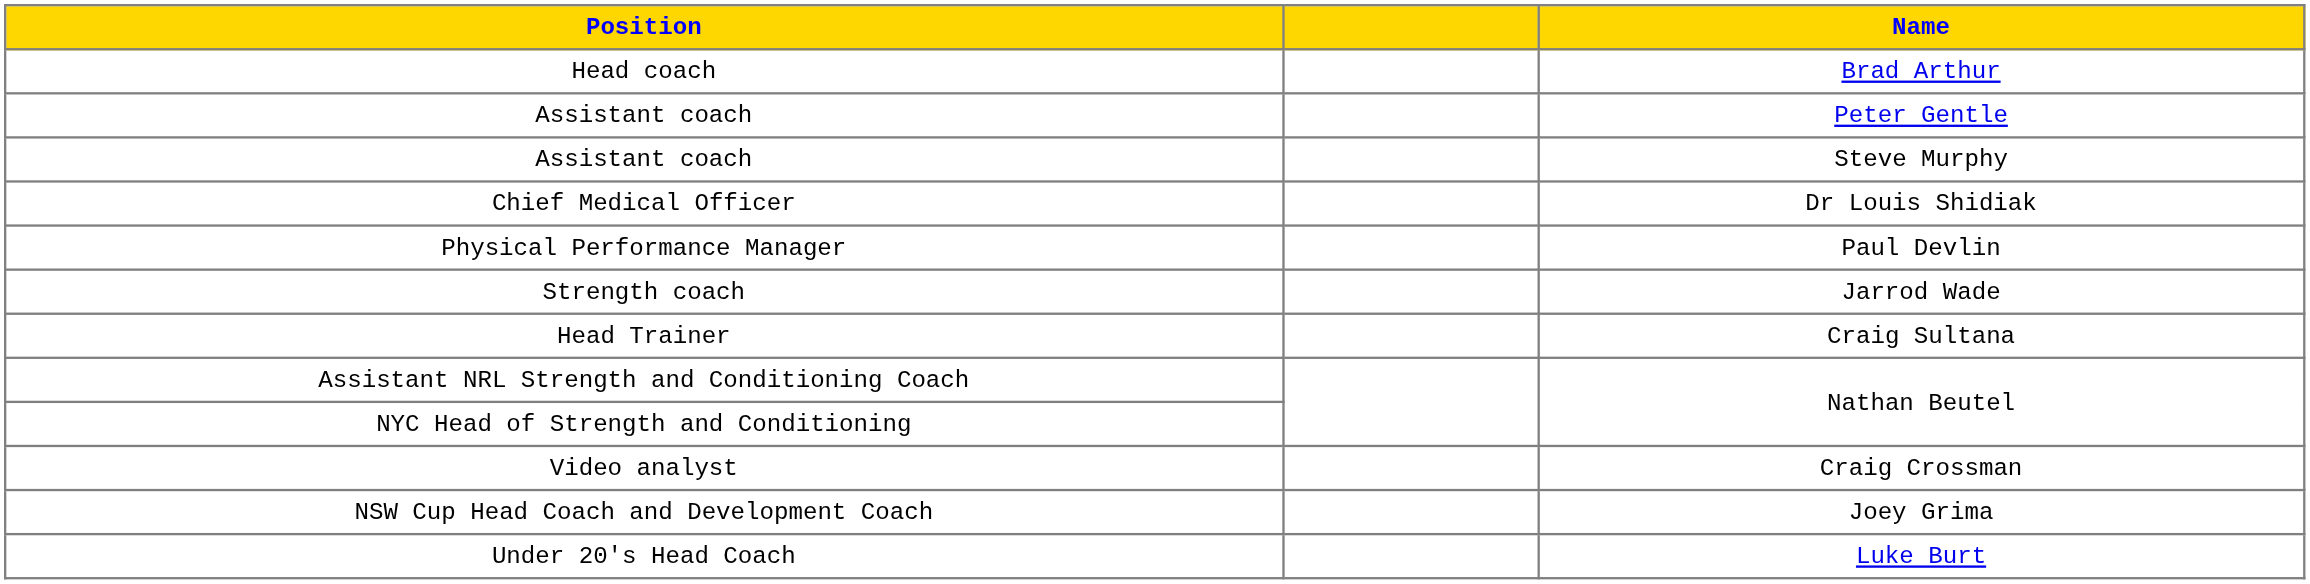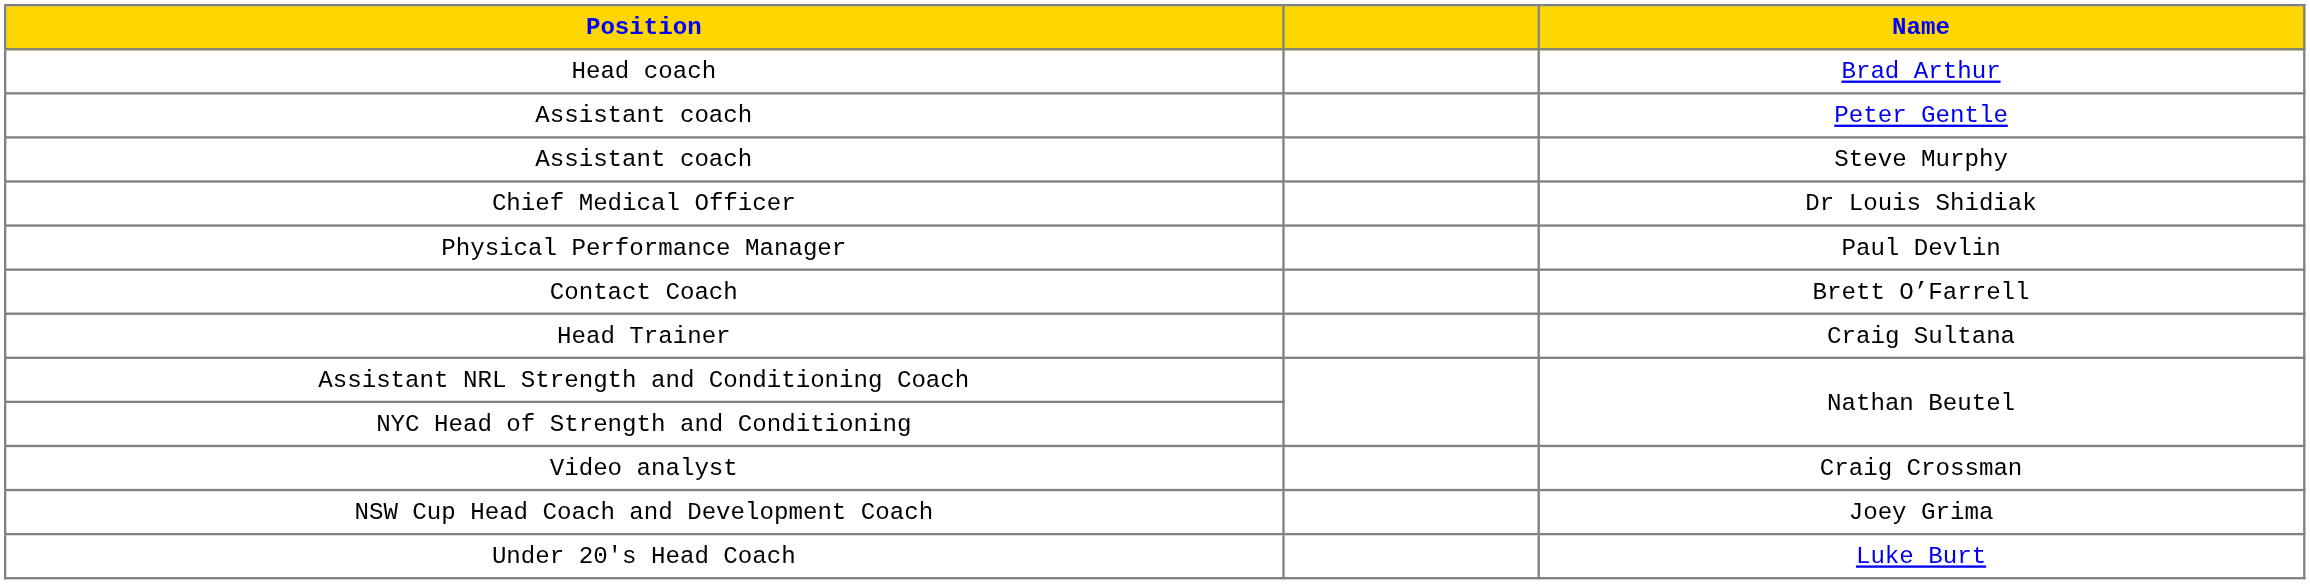 <table border="1" cellpadding="3" cellspacing="0" style="border-collapse:collapse; font-size:80%; text-align:center; width:50%;">
 <tr>
 <th style="background:gold; color:blue; text-align:center; width:50%;">Position</th>
 <th style="background:gold; color:blue; text-align:center; width:10%;"></th>
 <th style="background:gold; color:blue; text-align:center; width:30%;">Name</th>
 </tr>
 <tr>
 <td>Head coach</td>
 <td></td>
 <td><a href='#'>Brad Arthur</a></td>
 </tr>
 <tr>
 <td>Assistant coach</td>
 <td></td>
 <td><a href='#'>Peter Gentle</a></td>
 </tr>
 <tr>
 <td>Assistant coach</td>
 <td></td>
 <td>Steve Murphy</td>
 </tr>
 <tr>
 <td>Chief Medical Officer</td>
 <td></td>
 <td>Dr Louis Shidiak</td>
 </tr>
 <tr>
 <td>Physical Performance Manager</td>
 <td></td>
 <td>Paul Devlin</td>
 </tr>
 <tr>
-<td>Strength coach</td>
+<td>Contact Coach</td>
 <td></td>
-<td>Jarrod Wade</td>
+<td>Brett O’Farrell</td>
 </tr>
 <tr>
 <td>Head Trainer</td>
 <td></td>
 <td>Craig Sultana</td>
 </tr>
 <tr>
 <td>Assistant NRL Strength and Conditioning Coach</td>
 <td rowspan="2"></td>
 <td rowspan="2">Nathan Beutel</td>
 </tr>
 <tr>
 <td>NYC Head of Strength and Conditioning</td>
 </tr>
 <tr>
 <td>Video analyst</td>
 <td></td>
 <td>Craig Crossman</td>
 </tr>
 <tr>
 <td>NSW Cup Head Coach and Development Coach</td>
 <td></td>
 <td>Joey Grima</td>
 </tr>
 <tr>
 <td>Under 20's Head Coach</td>
 <td></td>
 <td><a href='#'>Luke Burt</a></td>
 </tr>
 </table>
